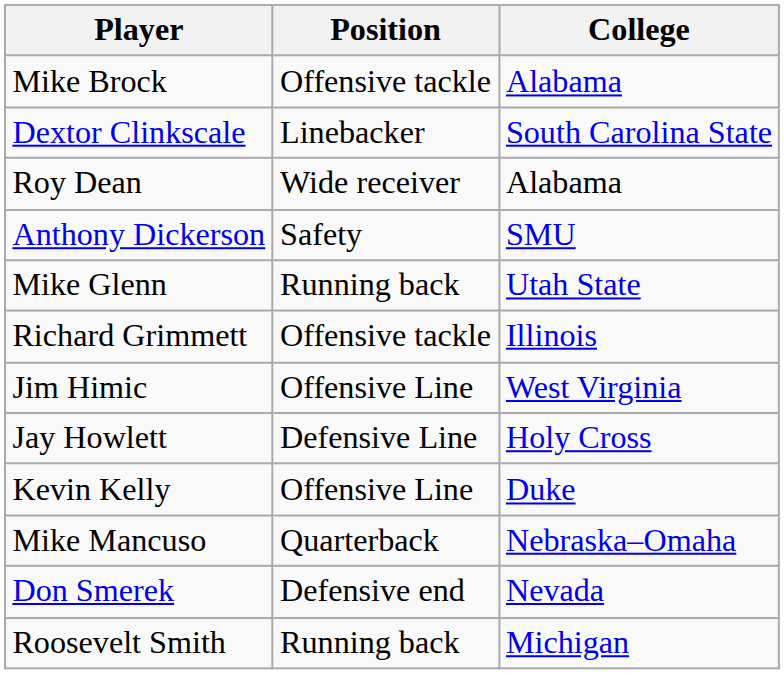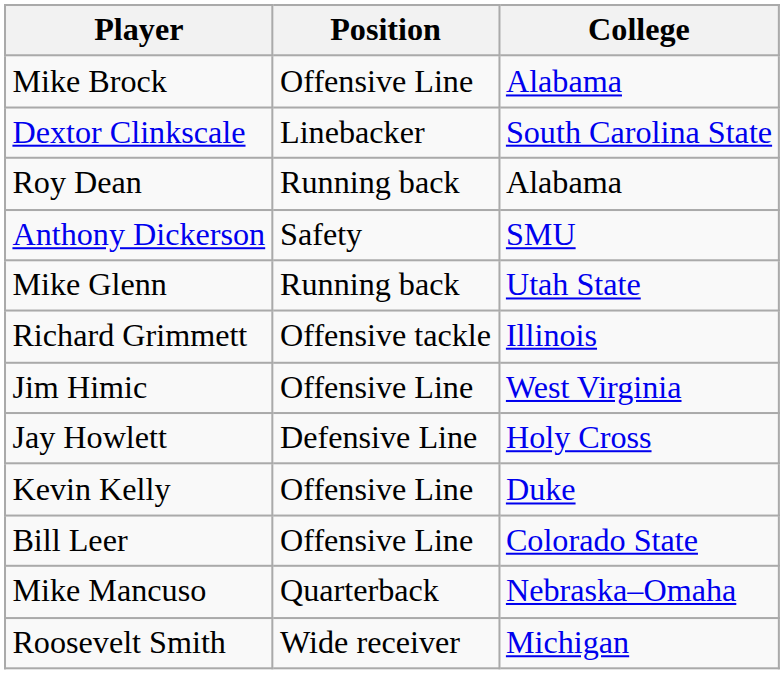 <table class="wikitable">
 <tr>
 <th>Player</th>
 <th>Position</th>
 <th>College</th>
 </tr>
 <tr>
 <td>Mike Brock</td>
-<td>Offensive tackle</td>
+<td>Offensive Line</td>
 <td><a href='#'>Alabama</a></td>
 </tr>
 <tr>
 <td><a href='#'>Dextor Clinkscale</a></td>
 <td>Linebacker</td>
 <td><a href='#'>South Carolina State</a></td>
 </tr>
 <tr>
 <td>Roy Dean</td>
-<td>Wide receiver</td>
+<td>Running back</td>
 <td>Alabama</td>
 </tr>
 <tr>
 <td><a href='#'>Anthony Dickerson</a></td>
 <td>Safety</td>
 <td><a href='#'>SMU</a></td>
 </tr>
 <tr>
 <td>Mike Glenn</td>
 <td>Running back</td>
 <td><a href='#'>Utah State</a></td>
 </tr>
 <tr>
 <td>Richard Grimmett</td>
 <td>Offensive tackle</td>
 <td><a href='#'>Illinois</a></td>
 </tr>
 <tr>
 <td>Jim Himic</td>
 <td>Offensive Line</td>
 <td><a href='#'>West Virginia</a></td>
 </tr>
 <tr>
 <td>Jay Howlett</td>
 <td>Defensive Line</td>
 <td><a href='#'>Holy Cross</a></td>
 </tr>
 <tr>
 <td>Kevin Kelly</td>
 <td>Offensive Line</td>
 <td><a href='#'>Duke</a></td>
 </tr>
 <tr>
+<td>Bill Leer</td>
+<td>Offensive Line</td>
+<td><a href='#'>Colorado State</a></td>
+</tr>
+<tr>
 <td>Mike Mancuso</td>
 <td>Quarterback</td>
 <td><a href='#'>Nebraska–Omaha</a></td>
 </tr>
 <tr>
-<td><a href='#'>Don Smerek</a></td>
-<td>Defensive end</td>
-<td><a href='#'>Nevada</a></td>
-</tr>
-<tr>
 <td>Roosevelt Smith</td>
-<td>Running back</td>
+<td>Wide receiver</td>
 <td><a href='#'>Michigan</a></td>
 </tr>
 </table>
